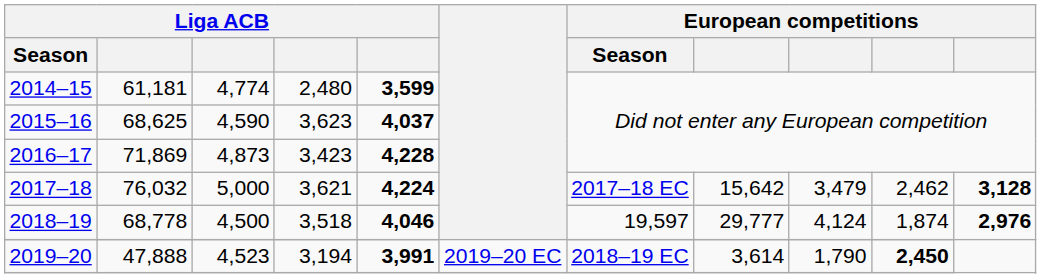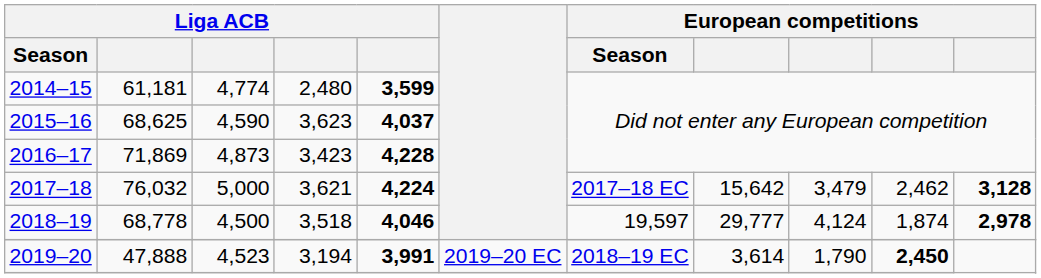 <table class="wikitable" style="text-align:right">
 <tr>
 <th colspan=5><a href='#'>Liga ACB</a></th>
 <th rowspan=8></th>
 <th colspan=5>European competitions</th>
 </tr>
 <tr>
 <th>Season</th>
 <th width=65></th>
 <th width=55></th>
 <th width=55></th>
 <th width=55></th>
 <th>Season</th>
 <th width=65></th>
 <th width=55></th>
 <th width=55></th>
 <th width=55></th>
 </tr>
 <tr>
 <td align=left><a href='#'>2014–15</a></td>
 <td>61,181</td>
 <td>4,774</td>
 <td>2,480</td>
 <td><strong>3,599</strong></td>
 <td align=center rowspan=3 colspan=5><em>Did not enter any European competition</em></td>
 </tr>
 <tr>
 <td align=left><a href='#'>2015–16</a></td>
 <td>68,625</td>
 <td>4,590</td>
 <td>3,623</td>
 <td><strong>4,037</strong></td>
 </tr>
 <tr>
 <td align=left><a href='#'>2016–17</a></td>
 <td>71,869</td>
 <td>4,873</td>
 <td>3,423</td>
 <td><strong>4,228</strong></td>
 </tr>
 <tr>
 <td align=left><a href='#'>2017–18</a></td>
 <td>76,032</td>
 <td>5,000</td>
 <td>3,621</td>
 <td><strong>4,224</strong></td>
 <td align=left><a href='#'>2017–18 EC</a></td>
 <td>15,642</td>
 <td>3,479</td>
 <td>2,462</td>
 <td><strong>3,128</strong></td>
 </tr>
 <tr>
 <td align=left><a href='#'>2018–19</a></td>
 <td>68,778</td>
 <td>4,500</td>
 <td>3,518</td>
 <td><strong>4,046</strong></td>
 <td>19,597</td>
 <td>29,777</td>
 <td>4,124</td>
 <td>1,874</td>
-<td><strong>2,976</strong></td>
+<td><strong>2,978</strong></td>
 </tr>
 <tr>
 </tr>
 <tr>
 <td align=left><a href='#'>2019–20</a></td>
 <td>47,888</td>
 <td>4,523</td>
 <td>3,194</td>
 <td><strong>3,991</strong></td>
 <td align=left><a href='#'>2019–20 EC</a></td>
 <td align=left><a href='#'>2018–19 EC</a></td>
 <td>3,614</td>
 <td>1,790</td>
 <td><strong>2,450</strong></td>
 </tr>
 <tr>
 </tr>
 </table>
